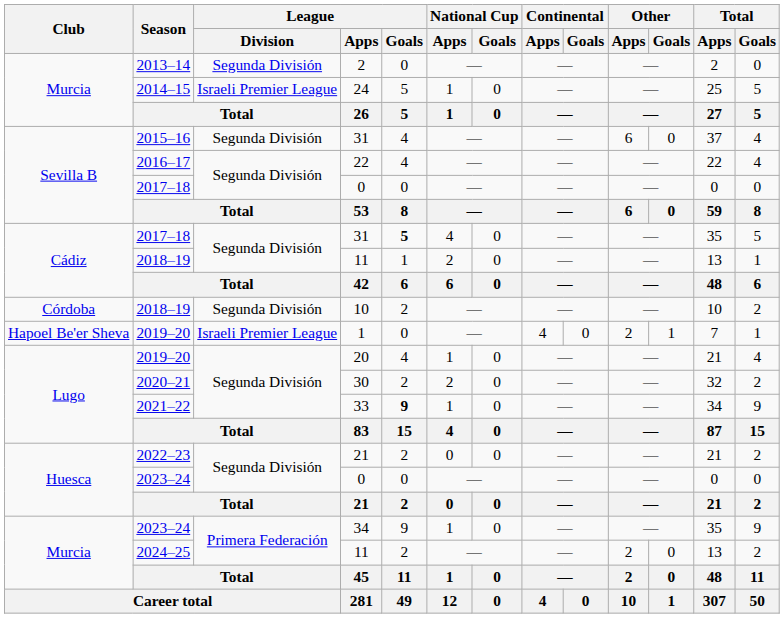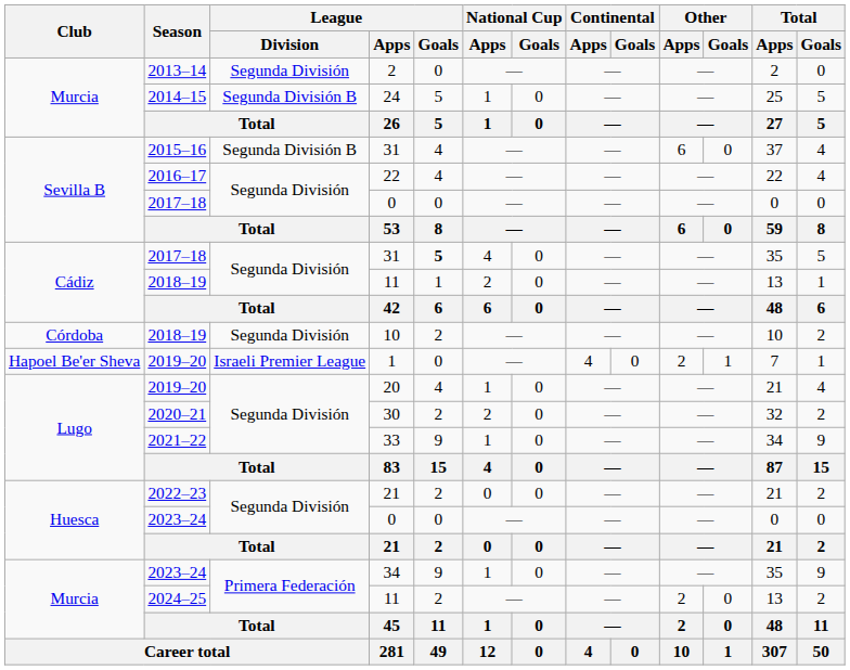 <table class="wikitable" style="text-align:center">
 <tr>
 <th rowspan="2">Club</th>
 <th rowspan="2">Season</th>
 <th colspan="3">League</th>
 <th colspan="2">National Cup</th>
 <th colspan="2">Continental</th>
 <th colspan="2">Other</th>
 <th colspan="2">Total</th>
 </tr>
 <tr>
 <th>Division</th>
 <th>Apps</th>
 <th>Goals</th>
 <th>Apps</th>
 <th>Goals</th>
 <th>Apps</th>
 <th>Goals</th>
 <th>Apps</th>
 <th>Goals</th>
 <th>Apps</th>
 <th>Goals</th>
 </tr>
 <tr>
 <td rowspan="3"><a href='#'>Murcia</a></td>
 <td><a href='#'>2013–14</a></td>
 <td><a href='#'>Segunda División</a></td>
 <td>2</td>
 <td>0</td>
 <td colspan="2">—</td>
 <td colspan="2">—</td>
 <td colspan="2">—</td>
 <td>2</td>
 <td>0</td>
 </tr>
 <tr>
 <td><a href='#'>2014–15</a></td>
-<td><a href='#'>Israeli Premier League</a></td>
+<td><a href='#'>Segunda División B</a></td>
 <td>24</td>
 <td>5</td>
 <td>1</td>
 <td>0</td>
 <td colspan="2">—</td>
 <td colspan="2">—</td>
 <td>25</td>
 <td>5</td>
 </tr>
 <tr>
 <th colspan="2">Total</th>
 <th>26</th>
 <th>5</th>
 <th>1</th>
 <th>0</th>
 <th colspan="2">—</th>
 <th colspan="2">—</th>
 <th>27</th>
 <th>5</th>
 </tr>
 <tr>
 <td rowspan="4"><a href='#'>Sevilla B</a></td>
 <td><a href='#'>2015–16</a></td>
-<td>Segunda División</td>
+<td>Segunda División B</td>
 <td>31</td>
 <td>4</td>
 <td colspan="2">—</td>
 <td colspan="2">—</td>
 <td>6</td>
 <td>0</td>
 <td>37</td>
 <td>4</td>
 </tr>
 <tr>
 <td><a href='#'>2016–17</a></td>
 <td rowspan="2">Segunda División</td>
 <td>22</td>
 <td>4</td>
 <td colspan="2">—</td>
 <td colspan="2">—</td>
 <td colspan="2">—</td>
 <td>22</td>
 <td>4</td>
 </tr>
 <tr>
 <td><a href='#'>2017–18</a></td>
 <td>0</td>
 <td>0</td>
 <td colspan="2">—</td>
 <td colspan="2">—</td>
 <td colspan="2">—</td>
 <td>0</td>
 <td>0</td>
 </tr>
 <tr>
 <th colspan="2">Total</th>
 <th>53</th>
 <th>8</th>
 <th colspan="2">—</th>
 <th colspan="2">—</th>
 <th>6</th>
 <th>0</th>
 <th>59</th>
 <th>8</th>
 </tr>
 <tr>
 <td rowspan="3"><a href='#'>Cádiz</a></td>
 <td><a href='#'>2017–18</a></td>
 <td rowspan="2">Segunda División</td>
 <td>31</td>
 <td><strong>5</strong></td>
 <td>4</td>
 <td>0</td>
 <td colspan="2">—</td>
 <td colspan="2">—</td>
 <td>35</td>
 <td>5</td>
 </tr>
 <tr>
 <td><a href='#'>2018–19</a></td>
 <td>11</td>
 <td>1</td>
 <td>2</td>
 <td>0</td>
 <td colspan="2">—</td>
 <td colspan="2">—</td>
 <td>13</td>
 <td>1</td>
 </tr>
 <tr>
 <th colspan="2">Total</th>
 <th>42</th>
 <th>6</th>
 <th>6</th>
 <th>0</th>
 <th colspan="2">—</th>
 <th colspan="2">—</th>
 <th>48</th>
 <th>6</th>
 </tr>
 <tr>
 <td><a href='#'>Córdoba</a></td>
 <td><a href='#'>2018–19</a></td>
 <td>Segunda División</td>
 <td>10</td>
 <td>2</td>
 <td colspan="2">—</td>
 <td colspan="2">—</td>
 <td colspan="2">—</td>
 <td>10</td>
 <td>2</td>
 </tr>
 <tr>
 <td><a href='#'>Hapoel Be'er Sheva</a></td>
 <td><a href='#'>2019–20</a></td>
 <td><a href='#'>Israeli Premier League</a></td>
 <td>1</td>
 <td>0</td>
 <td colspan="2">—</td>
 <td>4</td>
 <td>0</td>
 <td>2</td>
 <td>1</td>
 <td>7</td>
 <td>1</td>
 </tr>
 <tr>
 <td rowspan="4"><a href='#'>Lugo</a></td>
 <td><a href='#'>2019–20</a></td>
 <td rowspan="3">Segunda División</td>
 <td>20</td>
 <td>4</td>
 <td>1</td>
 <td>0</td>
 <td colspan="2">—</td>
 <td colspan="2">—</td>
 <td>21</td>
 <td>4</td>
 </tr>
 <tr>
 <td><a href='#'>2020–21</a></td>
 <td>30</td>
 <td>2</td>
 <td>2</td>
 <td>0</td>
 <td colspan="2">—</td>
 <td colspan="2">—</td>
 <td>32</td>
 <td>2</td>
 </tr>
 <tr>
 <td><a href='#'>2021–22</a></td>
 <td>33</td>
-<td><strong>9</strong></td>
+<td>9</td>
 <td>1</td>
 <td>0</td>
 <td colspan="2">—</td>
 <td colspan="2">—</td>
 <td>34</td>
 <td>9</td>
 </tr>
 <tr>
 <th colspan="2">Total</th>
 <th>83</th>
 <th>15</th>
 <th>4</th>
 <th>0</th>
 <th colspan="2">—</th>
 <th colspan="2">—</th>
 <th>87</th>
 <th>15</th>
 </tr>
 <tr>
 <td rowspan="3"><a href='#'>Huesca</a></td>
 <td><a href='#'>2022–23</a></td>
 <td rowspan="2">Segunda División</td>
 <td>21</td>
 <td>2</td>
 <td>0</td>
 <td>0</td>
 <td colspan="2">—</td>
 <td colspan="2">—</td>
 <td>21</td>
 <td>2</td>
 </tr>
 <tr>
 <td><a href='#'>2023–24</a></td>
 <td>0</td>
 <td>0</td>
 <td colspan="2">—</td>
 <td colspan="2">—</td>
 <td colspan="2">—</td>
 <td>0</td>
 <td>0</td>
 </tr>
 <tr>
 <th colspan="2">Total</th>
 <th>21</th>
 <th>2</th>
 <th>0</th>
 <th>0</th>
 <th colspan="2">—</th>
 <th colspan="2">—</th>
 <th>21</th>
 <th>2</th>
 </tr>
 <tr>
 <td rowspan="3"><a href='#'>Murcia</a></td>
 <td><a href='#'>2023–24</a></td>
 <td rowspan="2"><a href='#'>Primera Federación</a></td>
 <td>34</td>
 <td>9</td>
 <td>1</td>
 <td>0</td>
 <td colspan="2">—</td>
 <td colspan="2">—</td>
 <td>35</td>
 <td>9</td>
 </tr>
 <tr>
 <td><a href='#'>2024–25</a></td>
 <td>11</td>
 <td>2</td>
 <td colspan="2">—</td>
 <td colspan="2">—</td>
 <td>2</td>
 <td>0</td>
 <td>13</td>
 <td>2</td>
 </tr>
 <tr>
 <th colspan="2">Total</th>
 <th>45</th>
 <th>11</th>
 <th>1</th>
 <th>0</th>
 <th colspan="2">—</th>
 <th>2</th>
 <th>0</th>
 <th>48</th>
 <th>11</th>
 </tr>
 <tr>
 <th colspan="3">Career total</th>
 <th>281</th>
 <th>49</th>
 <th>12</th>
 <th>0</th>
 <th>4</th>
 <th>0</th>
 <th>10</th>
 <th>1</th>
 <th>307</th>
 <th>50</th>
 </tr>
 </table>
